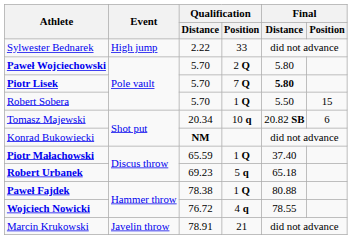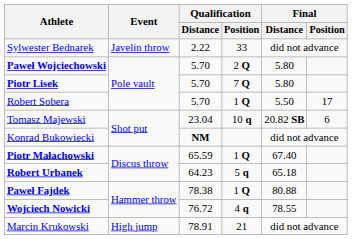 <table class=wikitable style="font-size:90%">
 <tr>
 <th rowspan="2">Athlete</th>
 <th rowspan="2">Event</th>
 <th colspan="2">Qualification</th>
 <th colspan="2">Final</th>
 </tr>
 <tr style="font-size:95%">
 <th>Distance</th>
 <th>Position</th>
 <th>Distance</th>
 <th>Position</th>
 </tr>
 <tr style=text-align:center>
 <td style=text-align:left><a href='#'>Sylwester Bednarek</a></td>
-<td style=text-align:left><a href='#'>High jump</a></td>
+<td style=text-align:left><a href='#'>Javelin throw</a></td>
 <td>2.22</td>
 <td>33</td>
 <td colspan=2>did not advance</td>
 </tr>
 <tr style=text-align:center>
 <td style=text-align:left><strong><a href='#'>Paweł Wojciechowski</a></strong></td>
 <td style=text-align:left rowspan=3><a href='#'>Pole vault</a></td>
 <td>5.70</td>
 <td>2 <strong>Q</strong></td>
 <td>5.80</td>
 <td></td>
 </tr>
 <tr style=text-align:center>
 <td style=text-align:left><strong><a href='#'>Piotr Lisek</a></strong></td>
 <td>5.70</td>
 <td>7 <strong>Q</strong></td>
-<td><strong>5.80</strong></td>
+<td>5.80</td>
 <td></td>
 </tr>
 <tr style=text-align:center>
 <td style=text-align:left><a href='#'>Robert Sobera</a></td>
 <td>5.70</td>
 <td>1 <strong>Q</strong></td>
 <td>5.50</td>
-<td>15</td>
+<td>17</td>
 </tr>
 <tr style=text-align:center>
 <td style=text-align:left><a href='#'>Tomasz Majewski</a></td>
 <td style=text-align:left rowspan=2><a href='#'>Shot put</a></td>
-<td>20.34</td>
+<td>23.04</td>
 <td>10 <strong>q</strong></td>
 <td>20.82 <strong>SB</strong></td>
 <td>6</td>
 </tr>
 <tr style=text-align:center>
 <td style=text-align:left><a href='#'>Konrad Bukowiecki</a></td>
 <td><strong>NM</strong></td>
 <td></td>
 <td colspan=4>did not advance</td>
 </tr>
 <tr style=text-align:center>
 <td style=text-align:left><strong><a href='#'>Piotr Małachowski</a></strong></td>
 <td style=text-align:left rowspan=2><a href='#'>Discus throw</a></td>
 <td>65.59</td>
 <td>1 <strong>Q</strong></td>
-<td>37.40</td>
+<td>67.40</td>
 <td></td>
 </tr>
 <tr style=text-align:center>
 <td style=text-align:left><strong><a href='#'>Robert Urbanek</a></strong></td>
-<td>69.23</td>
+<td>64.23</td>
 <td>5 <strong>q</strong></td>
 <td>65.18</td>
 <td></td>
 </tr>
 <tr style=text-align:center>
 <td style=text-align:left><strong><a href='#'>Paweł Fajdek</a></strong></td>
 <td style=text-align:left rowspan=2><a href='#'>Hammer throw</a></td>
 <td>78.38</td>
 <td>1 <strong>Q</strong></td>
 <td>80.88</td>
 <td></td>
 </tr>
 <tr style=text-align:center>
 <td style=text-align:left><strong><a href='#'>Wojciech Nowicki</a></strong></td>
 <td>76.72</td>
 <td>4 <strong>q</strong></td>
 <td>78.55</td>
 <td></td>
 </tr>
 <tr style=text-align:center>
 <td style=text-align:left><a href='#'>Marcin Krukowski</a></td>
-<td style=text-align:left><a href='#'>Javelin throw</a></td>
+<td style=text-align:left><a href='#'>High jump</a></td>
 <td>78.91</td>
 <td>21</td>
 <td colspan=2>did not advance</td>
 </tr>
 </table>
